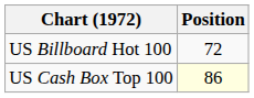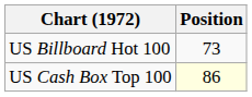 <table class="wikitable">
 <tr>
 <th align="left">Chart (1972)</th>
 <th style="text-align:center;">Position</th>
 </tr>
 <tr>
 <td>US <em>Billboard</em> Hot 100</td>
-<td style="text-align:center;">72</td>
+<td style="text-align:center;">73</td>
 </tr>
 <tr>
 <td>US <em>Cash Box</em> Top 100</td>
 <td style="background: lightyellow; text-align:center;">86</td>
 </tr>
 </table>
